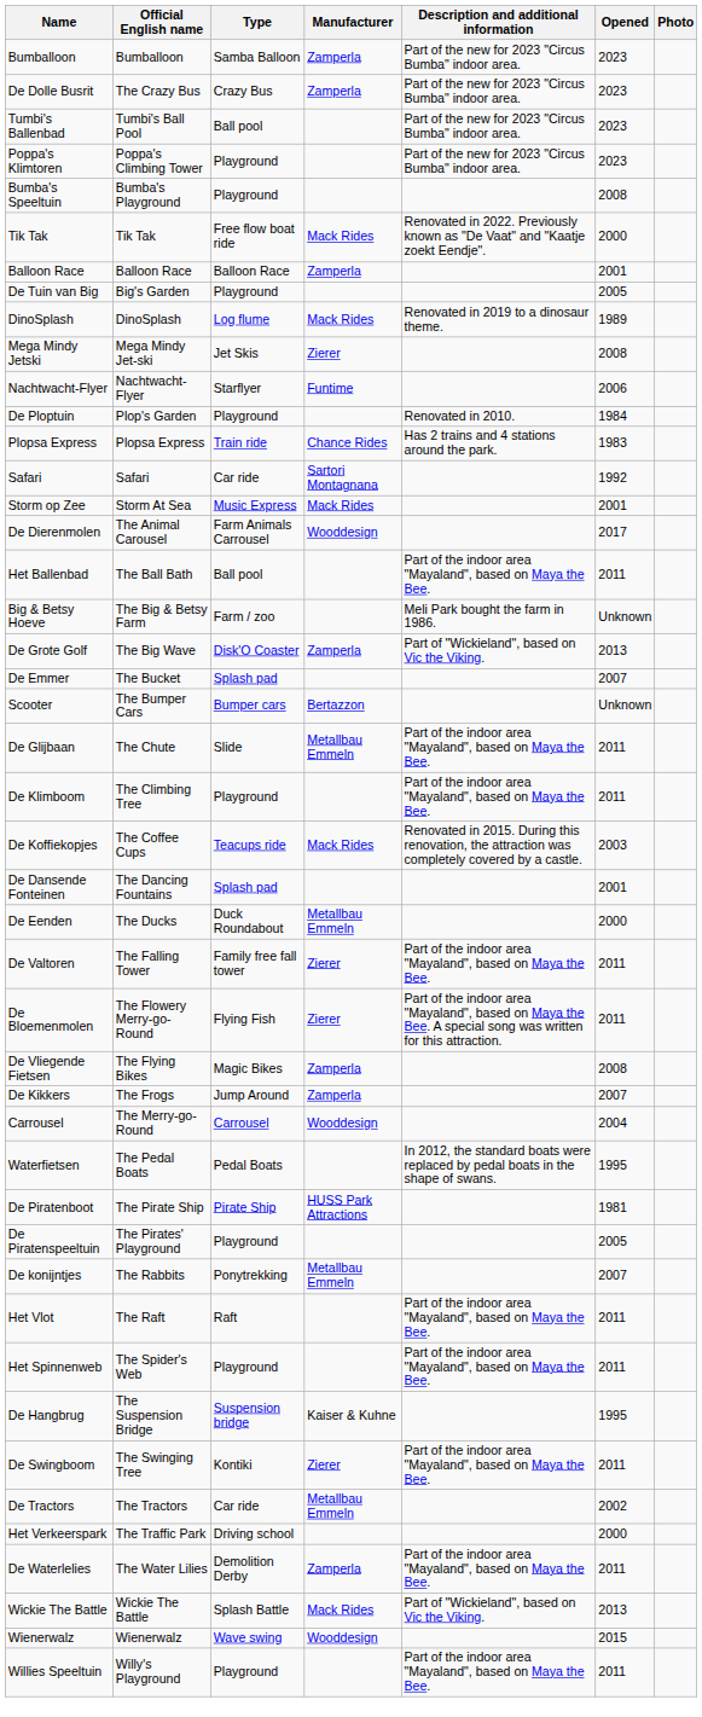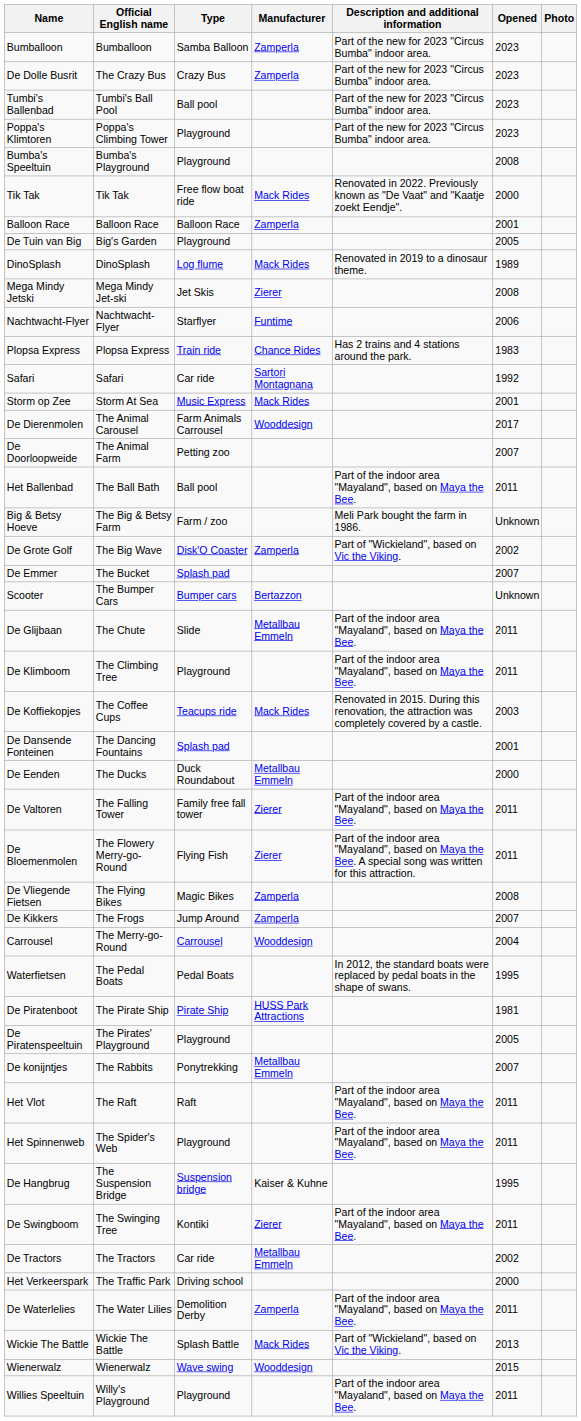 <table class="wikitable">
 <tr>
 <th>Name</th>
 <th>Official English name</th>
 <th>Type</th>
 <th>Manufacturer</th>
 <th>Description and additional information</th>
 <th>Opened</th>
 <th>Photo</th>
 </tr>
 <tr>
 <td>Bumballoon</td>
 <td>Bumballoon</td>
 <td>Samba Balloon</td>
 <td><a href='#'>Zamperla</a></td>
 <td>Part of the new for 2023 "Circus Bumba" indoor area.</td>
 <td>2023</td>
 <td></td>
 </tr>
 <tr>
 <td>De Dolle Busrit</td>
 <td>The Crazy Bus</td>
 <td>Crazy Bus</td>
 <td><a href='#'>Zamperla</a></td>
 <td>Part of the new for 2023 "Circus Bumba" indoor area.</td>
 <td>2023</td>
 <td></td>
 </tr>
 <tr>
 <td>Tumbi's Ballenbad</td>
 <td>Tumbi's Ball Pool</td>
 <td>Ball pool</td>
 <td></td>
 <td>Part of the new for 2023 "Circus Bumba" indoor area.</td>
 <td>2023</td>
 <td></td>
 </tr>
 <tr>
 <td>Poppa's Klimtoren</td>
 <td>Poppa's Climbing Tower</td>
 <td>Playground</td>
 <td></td>
 <td>Part of the new for 2023 "Circus Bumba" indoor area.</td>
 <td>2023</td>
 <td></td>
 </tr>
 <tr>
 <td>Bumba's Speeltuin</td>
 <td>Bumba's Playground</td>
 <td>Playground</td>
 <td></td>
 <td></td>
 <td>2008</td>
 <td></td>
 </tr>
 <tr>
 <td>Tik Tak</td>
 <td>Tik Tak</td>
 <td>Free flow boat ride</td>
 <td><a href='#'>Mack Rides</a></td>
 <td>Renovated in 2022. Previously known as "De Vaat" and "Kaatje zoekt Eendje".</td>
 <td>2000</td>
 <td></td>
 </tr>
 <tr>
 <td>Balloon Race</td>
 <td>Balloon Race</td>
 <td>Balloon Race</td>
 <td><a href='#'>Zamperla</a></td>
 <td></td>
 <td>2001</td>
 <td></td>
 </tr>
 <tr>
 <td>De Tuin van Big</td>
 <td>Big's Garden</td>
 <td>Playground</td>
 <td></td>
 <td></td>
 <td>2005</td>
 <td></td>
 </tr>
 <tr>
 <td>DinoSplash</td>
 <td>DinoSplash</td>
 <td><a href='#'>Log flume</a></td>
 <td><a href='#'>Mack Rides</a></td>
 <td>Renovated in 2019 to a dinosaur theme.</td>
 <td>1989</td>
 <td></td>
 </tr>
 <tr>
 <td>Mega Mindy Jetski</td>
 <td>Mega Mindy Jet-ski</td>
 <td>Jet Skis</td>
 <td><a href='#'>Zierer</a></td>
 <td></td>
 <td>2008</td>
 <td></td>
 </tr>
 <tr>
 <td>Nachtwacht-Flyer</td>
 <td>Nachtwacht-Flyer</td>
 <td>Starflyer</td>
 <td><a href='#'>Funtime</a></td>
 <td></td>
 <td>2006</td>
 <td></td>
 </tr>
 <tr>
-<td>De Ploptuin</td>
-<td>Plop's Garden</td>
-<td>Playground</td>
-<td></td>
-<td>Renovated in 2010.</td>
-<td>1984</td>
-<td></td>
-</tr>
-<tr>
 <td>Plopsa Express</td>
 <td>Plopsa Express</td>
 <td><a href='#'>Train ride</a></td>
 <td><a href='#'>Chance Rides</a></td>
 <td>Has 2 trains and 4 stations around the park.</td>
 <td>1983</td>
 <td></td>
 </tr>
 <tr>
 <td>Safari</td>
 <td>Safari</td>
 <td>Car ride</td>
 <td><a href='#'>Sartori Montagnana</a></td>
 <td></td>
 <td>1992</td>
 <td></td>
 </tr>
 <tr>
 <td>Storm op Zee</td>
 <td>Storm At Sea</td>
 <td><a href='#'>Music Express</a></td>
 <td><a href='#'>Mack Rides</a></td>
 <td></td>
 <td>2001</td>
 <td></td>
 </tr>
 <tr>
 <td>De Dierenmolen</td>
 <td>The Animal Carousel</td>
 <td>Farm Animals Carrousel</td>
 <td><a href='#'>Wooddesign</a></td>
 <td></td>
 <td>2017</td>
 <td></td>
 </tr>
 <tr>
+<td>De Doorloopweide</td>
+<td>The Animal Farm</td>
+<td>Petting zoo</td>
+<td></td>
+<td></td>
+<td>2007</td>
+<td></td>
+</tr>
+<tr>
 <td>Het Ballenbad</td>
 <td>The Ball Bath</td>
 <td>Ball pool</td>
 <td></td>
 <td>Part of the indoor area "Mayaland", based on <a href='#'>Maya the Bee</a>.</td>
 <td>2011</td>
 <td></td>
 </tr>
 <tr>
 <td>Big & Betsy Hoeve</td>
 <td>The Big & Betsy Farm</td>
 <td>Farm / zoo</td>
 <td></td>
 <td>Meli Park bought the farm in 1986.</td>
 <td>Unknown</td>
 <td></td>
 </tr>
 <tr>
 <td>De Grote Golf</td>
 <td>The Big Wave</td>
 <td><a href='#'>Disk'O Coaster</a></td>
 <td><a href='#'>Zamperla</a></td>
 <td>Part of "Wickieland", based on <a href='#'>Vic the Viking</a>.</td>
-<td>2013</td>
+<td>2002</td>
 <td></td>
 </tr>
 <tr>
 <td>De Emmer</td>
 <td>The Bucket</td>
 <td><a href='#'>Splash pad</a></td>
 <td></td>
 <td></td>
 <td>2007</td>
 <td></td>
 </tr>
 <tr>
 <td>Scooter</td>
 <td>The Bumper Cars</td>
 <td><a href='#'>Bumper cars</a></td>
 <td><a href='#'>Bertazzon</a></td>
 <td></td>
 <td>Unknown</td>
 <td></td>
 </tr>
 <tr>
 <td>De Glijbaan</td>
 <td>The Chute</td>
 <td>Slide</td>
 <td><a href='#'>Metallbau Emmeln</a></td>
 <td>Part of the indoor area "Mayaland", based on <a href='#'>Maya the Bee</a>.</td>
 <td>2011</td>
 <td></td>
 </tr>
 <tr>
 <td>De Klimboom</td>
 <td>The Climbing Tree</td>
 <td>Playground</td>
 <td></td>
 <td>Part of the indoor area "Mayaland", based on <a href='#'>Maya the Bee</a>.</td>
 <td>2011</td>
 <td></td>
 </tr>
 <tr>
 <td>De Koffiekopjes</td>
 <td>The Coffee Cups</td>
 <td><a href='#'>Teacups ride</a></td>
 <td><a href='#'>Mack Rides</a></td>
 <td>Renovated in 2015. During this renovation, the attraction was completely covered by a castle.</td>
 <td>2003</td>
 <td></td>
 </tr>
 <tr>
 <td>De Dansende Fonteinen</td>
 <td>The Dancing Fountains</td>
 <td><a href='#'>Splash pad</a></td>
 <td></td>
 <td></td>
 <td>2001</td>
 <td></td>
 </tr>
 <tr>
 <td>De Eenden</td>
 <td>The Ducks</td>
 <td>Duck Roundabout</td>
 <td><a href='#'>Metallbau Emmeln</a></td>
 <td></td>
 <td>2000</td>
 <td></td>
 </tr>
 <tr>
 <td>De Valtoren</td>
 <td>The Falling Tower</td>
 <td>Family free fall tower</td>
 <td><a href='#'>Zierer</a></td>
 <td>Part of the indoor area "Mayaland", based on <a href='#'>Maya the Bee</a>.</td>
 <td>2011</td>
 <td></td>
 </tr>
 <tr>
 <td>De Bloemenmolen</td>
 <td>The Flowery Merry-go-Round</td>
 <td>Flying Fish</td>
 <td><a href='#'>Zierer</a></td>
 <td>Part of the indoor area "Mayaland", based on <a href='#'>Maya the Bee</a>. A special song was written for this attraction.</td>
 <td>2011</td>
 <td></td>
 </tr>
 <tr>
 <td>De Vliegende Fietsen</td>
 <td>The Flying Bikes</td>
 <td>Magic Bikes</td>
 <td><a href='#'>Zamperla</a></td>
 <td></td>
 <td>2008</td>
 <td></td>
 </tr>
 <tr>
 <td>De Kikkers</td>
 <td>The Frogs</td>
 <td>Jump Around</td>
 <td><a href='#'>Zamperla</a></td>
 <td></td>
 <td>2007</td>
 <td></td>
 </tr>
 <tr>
 <td>Carrousel</td>
 <td>The Merry-go-Round</td>
 <td><a href='#'>Carrousel</a></td>
 <td><a href='#'>Wooddesign</a></td>
 <td></td>
 <td>2004</td>
 <td></td>
 </tr>
 <tr>
 <td>Waterfietsen</td>
 <td>The Pedal Boats</td>
 <td>Pedal Boats</td>
 <td></td>
 <td>In 2012, the standard boats were replaced by pedal boats in the shape of swans.</td>
 <td>1995</td>
 <td></td>
 </tr>
 <tr>
 <td>De Piratenboot</td>
 <td>The Pirate Ship</td>
 <td><a href='#'>Pirate Ship</a></td>
 <td><a href='#'>HUSS Park Attractions</a></td>
 <td></td>
 <td>1981</td>
 <td></td>
 </tr>
 <tr>
 <td>De Piratenspeeltuin</td>
 <td>The Pirates' Playground</td>
 <td>Playground</td>
 <td></td>
 <td></td>
 <td>2005</td>
 <td></td>
 </tr>
 <tr>
 <td>De konijntjes</td>
 <td>The Rabbits</td>
 <td>Ponytrekking</td>
 <td><a href='#'>Metallbau Emmeln</a></td>
 <td></td>
 <td>2007</td>
 <td></td>
 </tr>
 <tr>
 <td>Het Vlot</td>
 <td>The Raft</td>
 <td>Raft</td>
 <td></td>
 <td>Part of the indoor area "Mayaland", based on <a href='#'>Maya the Bee</a>.</td>
 <td>2011</td>
 <td></td>
 </tr>
 <tr>
 <td>Het Spinnenweb</td>
 <td>The Spider's Web</td>
 <td>Playground</td>
 <td></td>
 <td>Part of the indoor area "Mayaland", based on <a href='#'>Maya the Bee</a>.</td>
 <td>2011</td>
 <td></td>
 </tr>
 <tr>
 <td>De Hangbrug</td>
 <td>The Suspension Bridge</td>
 <td><a href='#'>Suspension bridge</a></td>
 <td>Kaiser & Kuhne</td>
 <td></td>
 <td>1995</td>
 <td></td>
 </tr>
 <tr>
 <td>De Swingboom</td>
 <td>The Swinging Tree</td>
 <td>Kontiki</td>
 <td><a href='#'>Zierer</a></td>
 <td>Part of the indoor area "Mayaland", based on <a href='#'>Maya the Bee</a>.</td>
 <td>2011</td>
 <td></td>
 </tr>
 <tr>
 <td>De Tractors</td>
 <td>The Tractors</td>
 <td>Car ride</td>
 <td><a href='#'>Metallbau Emmeln</a></td>
 <td></td>
 <td>2002</td>
 <td></td>
 </tr>
 <tr>
 <td>Het Verkeerspark</td>
 <td>The Traffic Park</td>
 <td>Driving school</td>
 <td></td>
 <td></td>
 <td>2000</td>
 <td></td>
 </tr>
 <tr>
 <td>De Waterlelies</td>
 <td>The Water Lilies</td>
 <td>Demolition Derby</td>
 <td><a href='#'>Zamperla</a></td>
 <td>Part of the indoor area "Mayaland", based on <a href='#'>Maya the Bee</a>.</td>
 <td>2011</td>
 <td></td>
 </tr>
 <tr>
 <td>Wickie The Battle</td>
 <td>Wickie The Battle</td>
 <td>Splash Battle</td>
 <td><a href='#'>Mack Rides</a></td>
 <td>Part of "Wickieland", based on <a href='#'>Vic the Viking</a>.</td>
 <td>2013</td>
 <td></td>
 </tr>
 <tr>
 <td>Wienerwalz</td>
 <td>Wienerwalz</td>
 <td><a href='#'>Wave swing</a></td>
 <td><a href='#'>Wooddesign</a></td>
 <td></td>
 <td>2015</td>
 <td></td>
 </tr>
 <tr>
 <td>Willies Speeltuin</td>
 <td>Willy's Playground</td>
 <td>Playground</td>
 <td></td>
 <td>Part of the indoor area "Mayaland", based on <a href='#'>Maya the Bee</a>.</td>
 <td>2011</td>
 <td></td>
 </tr>
 </table>
